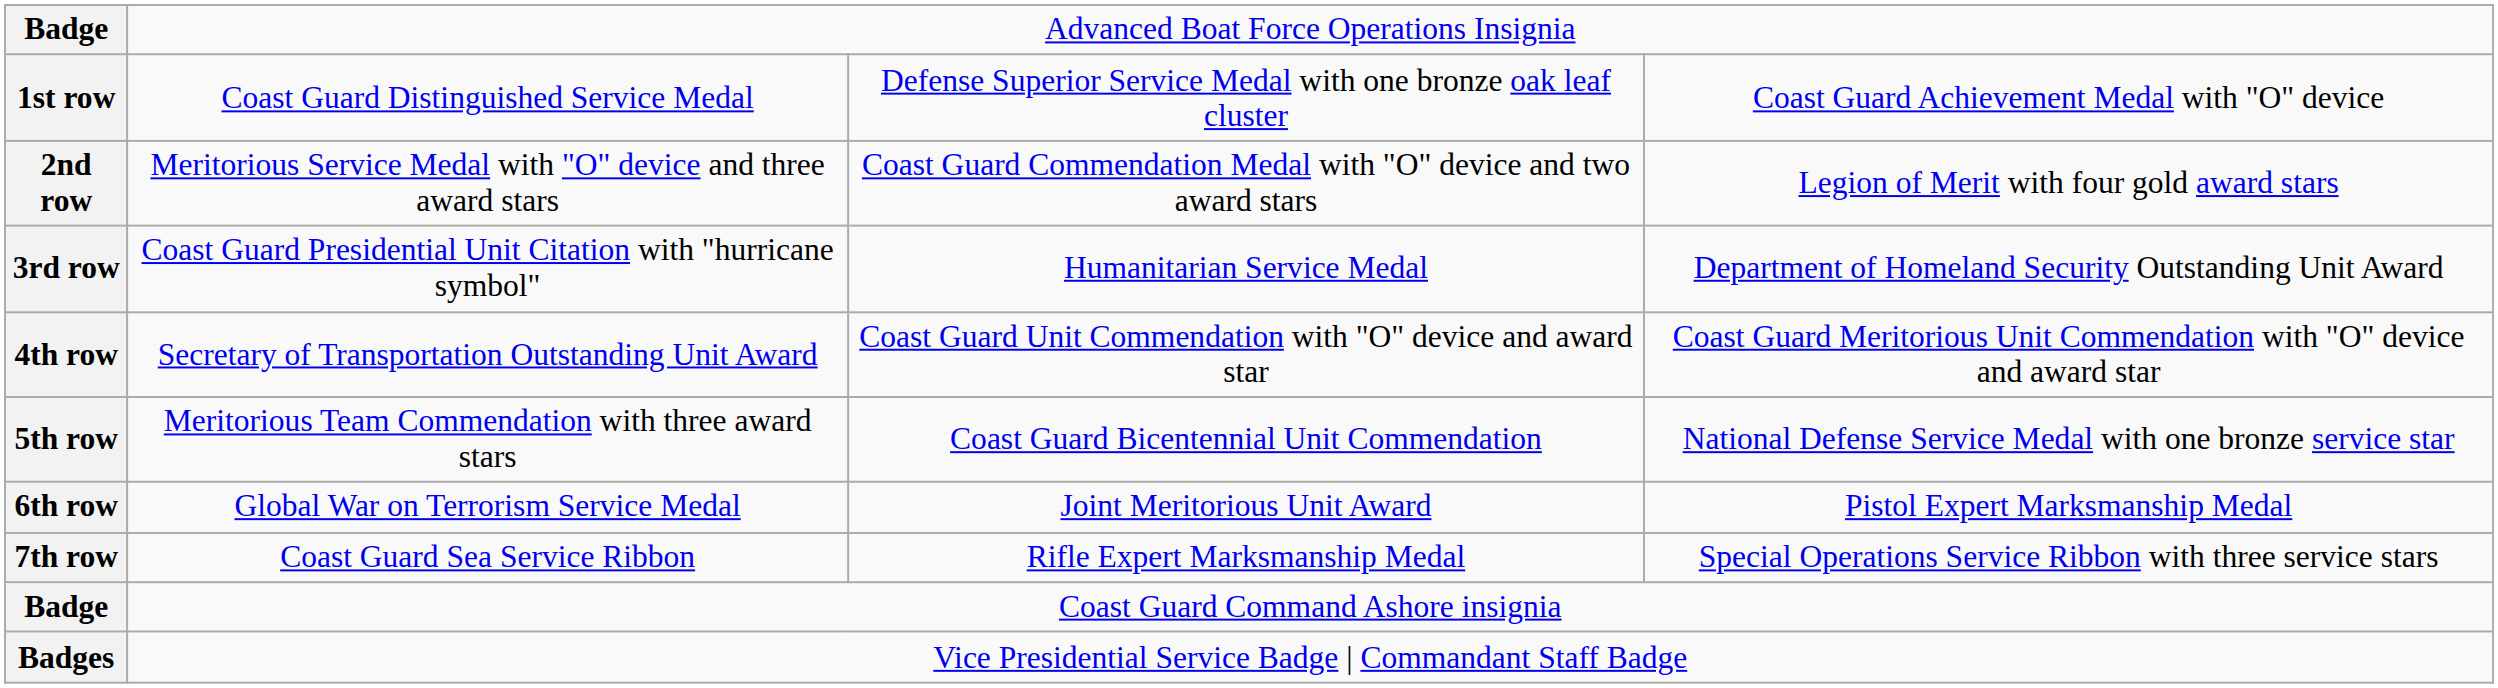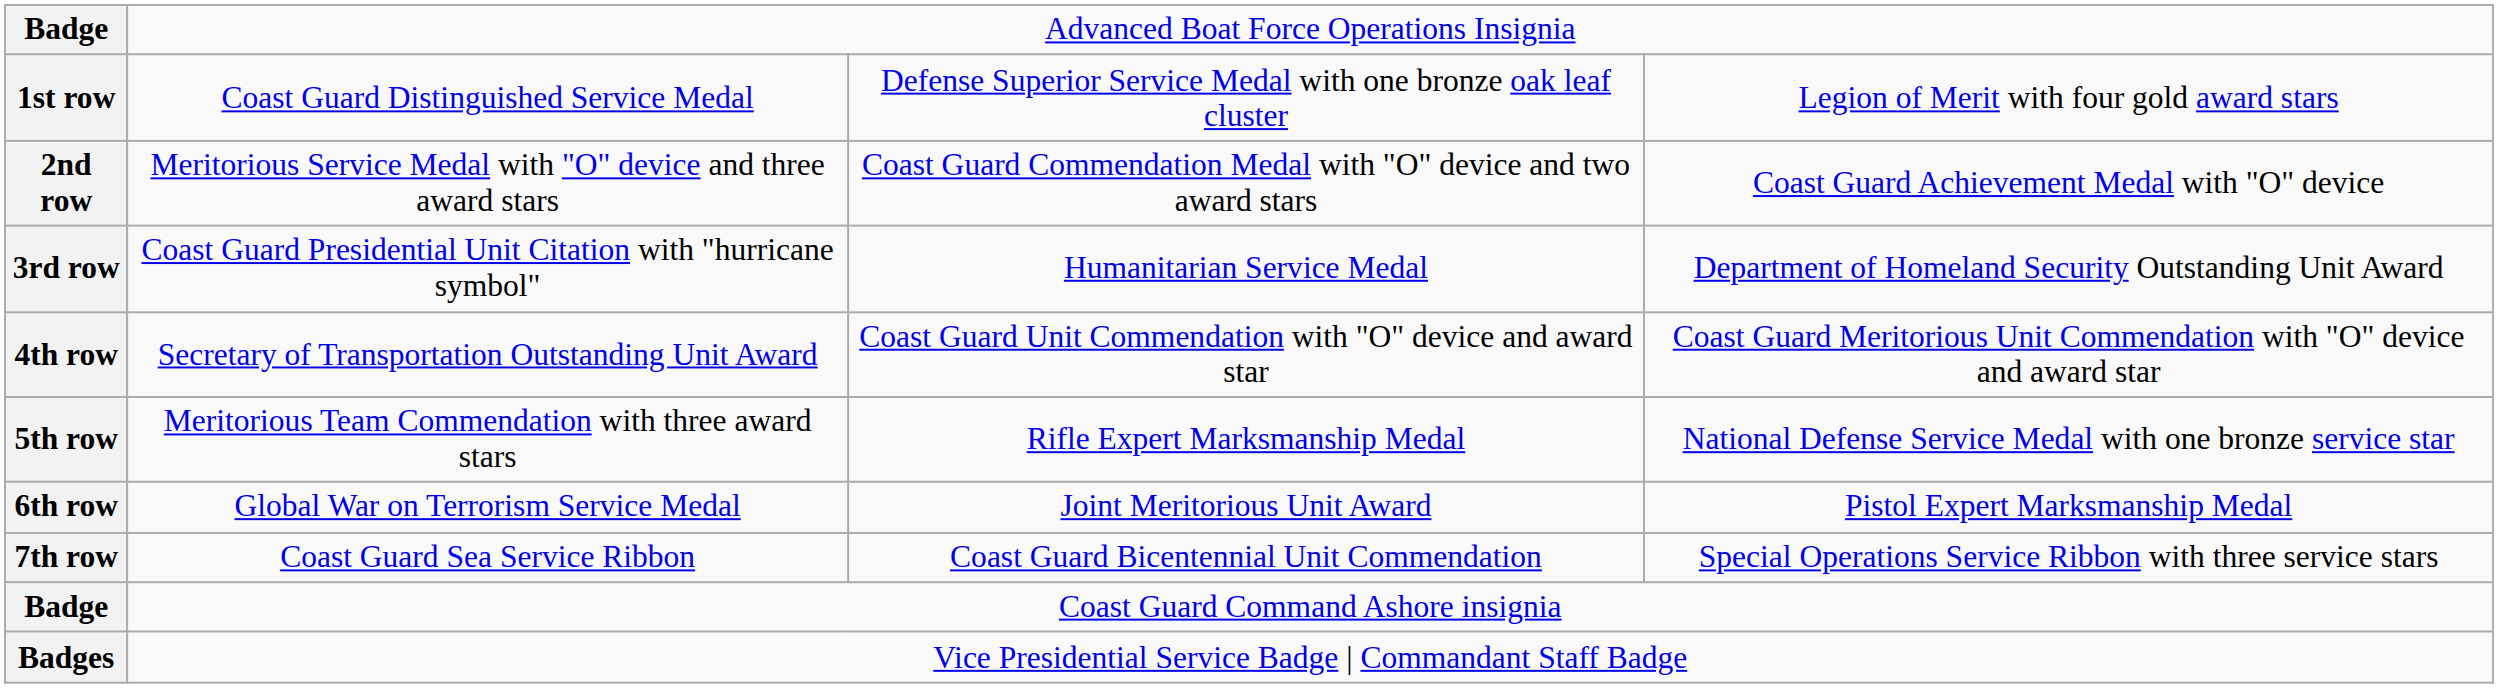 <table class="wikitable" style="margin:1em auto; text-align:center;">
 <tr>
 <th>Badge</th>
 <td colspan="3"><a href='#'>Advanced Boat Force Operations Insignia</a></td>
 </tr>
 <tr>
 <th>1st row</th>
 <td><a href='#'>Coast Guard Distinguished Service Medal</a></td>
 <td><a href='#'>Defense Superior Service Medal</a> with one bronze <a href='#'>oak leaf cluster</a></td>
-<td><a href='#'>Coast Guard Achievement Medal</a> with "O" device</td>
+<td><a href='#'>Legion of Merit</a> with four gold <a href='#'>award stars</a></td>
 </tr>
 <tr>
 <th>2nd row</th>
 <td><a href='#'>Meritorious Service Medal</a> with <a href='#'>"O" device</a> and three award stars</td>
 <td><a href='#'>Coast Guard Commendation Medal</a> with "O" device and two award stars</td>
-<td><a href='#'>Legion of Merit</a> with four gold <a href='#'>award stars</a></td>
+<td><a href='#'>Coast Guard Achievement Medal</a> with "O" device</td>
 </tr>
 <tr>
 <th>3rd row</th>
 <td><a href='#'>Coast Guard Presidential Unit Citation</a> with "hurricane symbol"</td>
 <td><a href='#'>Humanitarian Service Medal</a></td>
 <td><a href='#'>Department of Homeland Security</a> Outstanding Unit Award</td>
 </tr>
 <tr>
 <th>4th row</th>
 <td><a href='#'>Secretary of Transportation Outstanding Unit Award</a></td>
 <td><a href='#'>Coast Guard Unit Commendation</a> with "O" device and award star</td>
 <td><a href='#'>Coast Guard Meritorious Unit Commendation</a> with "O" device and award star</td>
 </tr>
 <tr>
 <th>5th row</th>
 <td><a href='#'>Meritorious Team Commendation</a> with three award stars</td>
-<td><a href='#'>Coast Guard Bicentennial Unit Commendation</a></td>
+<td><a href='#'>Rifle Expert Marksmanship Medal</a></td>
 <td><a href='#'>National Defense Service Medal</a> with one bronze <a href='#'>service star</a></td>
 </tr>
 <tr>
 <th>6th row</th>
 <td><a href='#'>Global War on Terrorism Service Medal</a></td>
 <td><a href='#'>Joint Meritorious Unit Award</a></td>
 <td><a href='#'>Pistol Expert Marksmanship Medal</a></td>
 </tr>
 <tr>
 <th>7th row</th>
 <td><a href='#'>Coast Guard Sea Service Ribbon</a></td>
-<td><a href='#'>Rifle Expert Marksmanship Medal</a></td>
+<td><a href='#'>Coast Guard Bicentennial Unit Commendation</a></td>
 <td><a href='#'>Special Operations Service Ribbon</a> with three service stars</td>
 </tr>
 <tr>
 <th>Badge</th>
 <td colspan="3"><a href='#'>Coast Guard Command Ashore insignia</a></td>
 </tr>
 <tr>
 <th>Badges</th>
 <td colspan="3"><a href='#'>Vice Presidential Service Badge</a> | <a href='#'>Commandant Staff Badge</a></td>
 </tr>
 </table>
